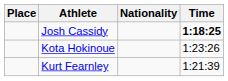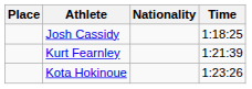 <table class="wikitable sortable">
 <tr>
 <th>Place</th>
 <th>Athlete</th>
 <th>Nationality</th>
 <th>Time</th>
 </tr>
 <tr>
 <td></td>
 <td><a href='#'>Josh Cassidy</a></td>
 <td></td>
-<td><strong>1:18:25</strong></td>
+<td>1:18:25</td>
+</tr>
+<tr>
+<td></td>
+<td><a href='#'>Kurt Fearnley</a></td>
+<td></td>
+<td>1:21:39</td>
 </tr>
 <tr>
 <td></td>
 <td><a href='#'>Kota Hokinoue</a></td>
 <td></td>
 <td>1:23:26</td>
 </tr>
-<tr>
-<td></td>
-<td><a href='#'>Kurt Fearnley</a></td>
-<td></td>
-<td>1:21:39</td>
-</tr>
 </table>
